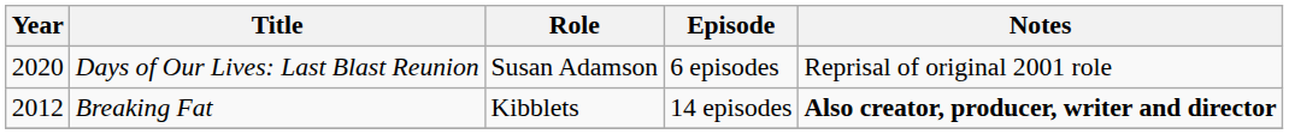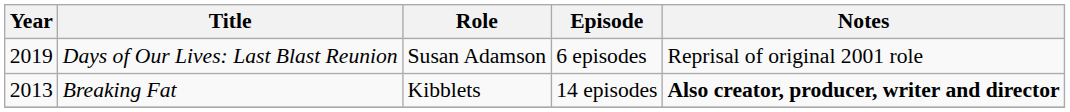 <table class="wikitable">
 <tr>
 <th>Year</th>
 <th>Title</th>
 <th>Role</th>
 <th>Episode</th>
 <th class="unsortable">Notes</th>
 </tr>
 <tr>
-<td>2020</td>
+<td>2019</td>
 <td><em>Days of Our Lives: Last Blast Reunion</em></td>
 <td>Susan Adamson</td>
 <td>6 episodes</td>
 <td>Reprisal of original 2001 role</td>
 </tr>
 <tr>
-<td>2012</td>
+<td>2013</td>
 <td><em>Breaking Fat</em></td>
 <td>Kibblets</td>
 <td>14 episodes</td>
 <td><strong>Also creator, producer, writer and director</strong></td>
 </tr>
 <tr>
 </tr>
 </table>
